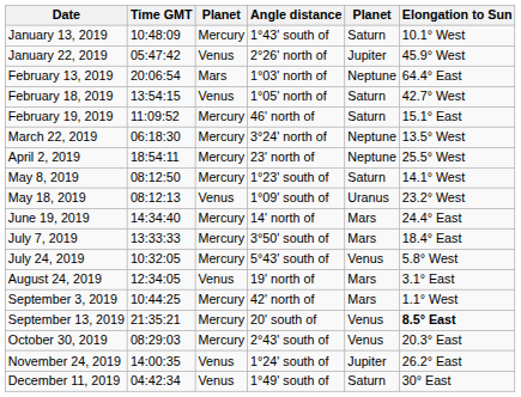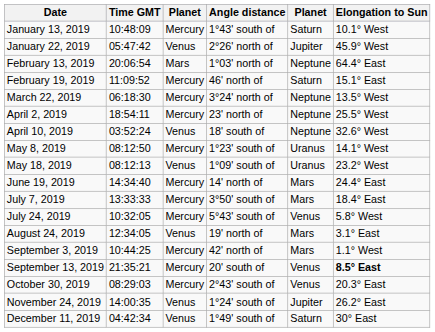 <table class="wikitable sortable">
 <tr bgcolor="#ddddff" align="center" valign="top">
 <th>Date</th>
 <th>Time GMT</th>
 <th>Planet</th>
 <th>Angle distance</th>
 <th>Planet</th>
 <th>Elongation to Sun</th>
 </tr>
 <tr>
 <td>January 13, 2019</td>
 <td>10:48:09</td>
 <td>Mercury</td>
 <td>1°43' south of</td>
 <td>Saturn</td>
 <td>10.1° West</td>
 </tr>
 <tr>
 <td>January 22, 2019</td>
 <td>05:47:42</td>
 <td>Venus</td>
 <td>2°26' north of</td>
 <td>Jupiter</td>
 <td>45.9° West</td>
 </tr>
 <tr>
 <td>February 13, 2019</td>
 <td>20:06:54</td>
 <td>Mars</td>
 <td>1°03' north of</td>
 <td>Neptune</td>
 <td>64.4° East</td>
 </tr>
 <tr>
-<td>February 18, 2019</td>
-<td>13:54:15</td>
-<td>Venus</td>
-<td>1°05' north of</td>
-<td>Saturn</td>
-<td>42.7° West</td>
-</tr>
-<tr>
 <td>February 19, 2019</td>
 <td>11:09:52</td>
 <td>Mercury</td>
 <td>46' north of</td>
 <td>Saturn</td>
 <td>15.1° East</td>
 </tr>
 <tr>
 <td>March 22, 2019</td>
 <td>06:18:30</td>
 <td>Mercury</td>
 <td>3°24' north of</td>
 <td>Neptune</td>
 <td>13.5° West</td>
 </tr>
 <tr>
 <td>April 2, 2019</td>
 <td>18:54:11</td>
 <td>Mercury</td>
 <td>23' north of</td>
 <td>Neptune</td>
 <td>25.5° West</td>
 </tr>
 <tr>
+<td>April 10, 2019</td>
+<td>03:52:24</td>
+<td>Venus</td>
+<td>18' south of</td>
+<td>Neptune</td>
+<td>32.6° West</td>
+</tr>
+<tr>
 <td>May 8, 2019</td>
 <td>08:12:50</td>
 <td>Mercury</td>
 <td>1°23' south of</td>
-<td>Saturn</td>
+<td>Uranus</td>
 <td>14.1° West</td>
 </tr>
 <tr>
 <td>May 18, 2019</td>
 <td>08:12:13</td>
 <td>Venus</td>
 <td>1°09' south of</td>
 <td>Uranus</td>
 <td>23.2° West</td>
 </tr>
 <tr>
 <td>June 19, 2019</td>
 <td>14:34:40</td>
 <td>Mercury</td>
 <td>14' north of</td>
 <td>Mars</td>
 <td>24.4° East</td>
 </tr>
 <tr>
 <td>July 7, 2019</td>
 <td>13:33:33</td>
 <td>Mercury</td>
 <td>3°50' south of</td>
 <td>Mars</td>
 <td>18.4° East</td>
 </tr>
 <tr>
 <td>July 24, 2019</td>
 <td>10:32:05</td>
 <td>Mercury</td>
 <td>5°43' south of</td>
 <td>Venus</td>
 <td>5.8° West</td>
 </tr>
 <tr>
 <td>August 24, 2019</td>
 <td>12:34:05</td>
 <td>Venus</td>
 <td>19' north of</td>
 <td>Mars</td>
 <td>3.1° East</td>
 </tr>
 <tr>
 <td>September 3, 2019</td>
 <td>10:44:25</td>
 <td>Mercury</td>
 <td>42' north of</td>
 <td>Mars</td>
 <td>1.1° West</td>
 </tr>
 <tr>
 <td>September 13, 2019</td>
 <td>21:35:21</td>
 <td>Mercury</td>
 <td>20' south of</td>
 <td>Venus</td>
 <td><strong>8.5° East</strong></td>
 </tr>
 <tr>
 <td>October 30, 2019</td>
 <td>08:29:03</td>
 <td>Mercury</td>
 <td>2°43' south of</td>
 <td>Venus</td>
 <td>20.3° East</td>
 </tr>
 <tr>
 <td>November 24, 2019</td>
 <td>14:00:35</td>
 <td>Venus</td>
 <td>1°24' south of</td>
 <td>Jupiter</td>
 <td>26.2° East</td>
 </tr>
 <tr>
 <td>December 11, 2019</td>
 <td>04:42:34</td>
 <td>Venus</td>
 <td>1°49' south of</td>
 <td>Saturn</td>
 <td>30° East</td>
 </tr>
 </table>
